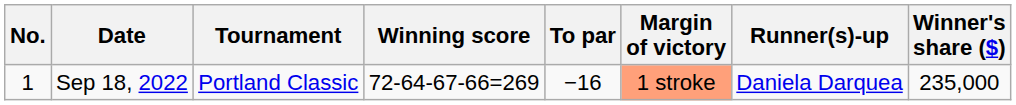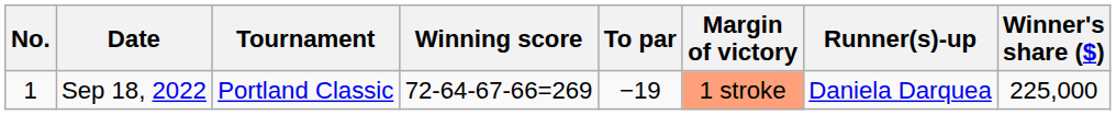 <table class="wikitable" style="font-size:95%;">
 <tr>
 <th>No.</th>
 <th>Date</th>
 <th>Tournament</th>
 <th>Winning score</th>
 <th>To par</th>
 <th>Margin<br>of victory</th>
 <th>Runner(s)-up</th>
 <th>Winner's<br>share (<a href='#'>$</a>)</th>
 </tr>
 <tr>
 <td align=center>1</td>
 <td align=right>Sep 18, <a href='#'>2022</a></td>
 <td><a href='#'>Portland Classic</a></td>
 <td align=right>72-64-67-66=269</td>
-<td align=center>−16</td>
+<td align=center>−19</td>
 <td align=center style="background: lightsalmon;">1 stroke</td>
 <td> <a href='#'>Daniela Darquea</a></td>
-<td align=center>235,000</td>
+<td align=center>225,000</td>
 </tr>
 </table>
